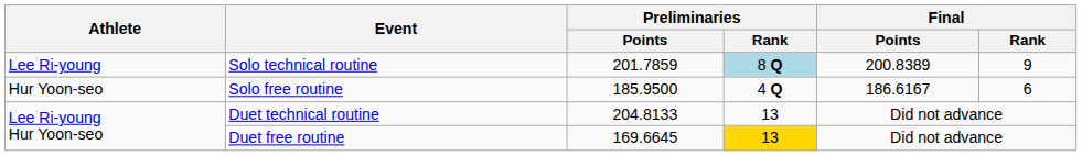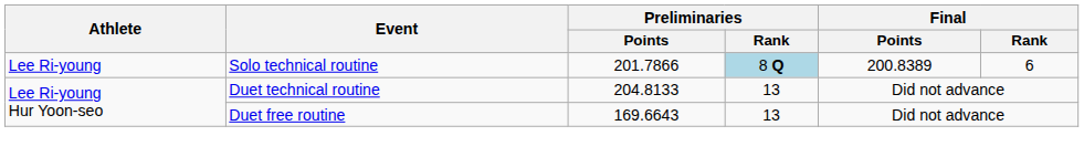 <table class="wikitable" style="text-align:center; font-size:90%; width:50%;">
 <tr>
 <th rowspan="2">Athlete</th>
 <th rowspan="2">Event</th>
 <th colspan="2">Preliminaries</th>
 <th colspan="2">Final</th>
 </tr>
 <tr style="font-size:95%">
 <th>Points</th>
 <th>Rank</th>
 <th>Points</th>
 <th>Rank</th>
 </tr>
 <tr>
 <td align=left><a href='#'>Lee Ri-young</a></td>
 <td align=left><a href='#'>Solo technical routine</a></td>
-<td>201.7859</td>
+<td>201.7866</td>
 <td style="background: lightblue;">8 <strong>Q</strong></td>
 <td>200.8389</td>
-<td>9</td>
-</tr>
-<tr>
-<td align=left>Hur Yoon-seo</td>
-<td align=left><a href='#'>Solo free routine</a></td>
-<td>185.9500</td>
-<td>4 <strong>Q</strong></td>
-<td>186.6167</td>
 <td>6</td>
 </tr>
 <tr>
 <td align=left rowspan=2><a href='#'>Lee Ri-young</a><br> Hur Yoon-seo</td>
 <td align=left><a href='#'>Duet technical routine</a></td>
 <td>204.8133</td>
 <td>13</td>
 <td colspan=2>Did not advance</td>
 </tr>
 <tr>
 <td align=left><a href='#'>Duet free routine</a></td>
-<td>169.6645</td>
-<td style="background: gold;">13</td>
+<td>169.6643</td>
+<td>13</td>
 <td colspan=2>Did not advance</td>
 </tr>
 </table>
